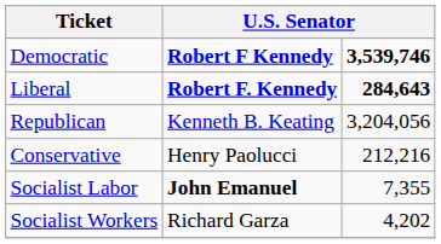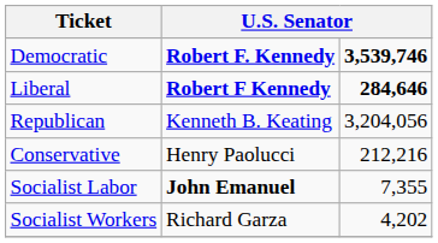 <table class=wikitable>
 <tr bgcolor=lightgrey>
 <th>Ticket</th>
 <th colspan=2><a href='#'>U.S. Senator</a></th>
 </tr>
 <tr>
 <td><a href='#'>Democratic</a></td>
-<td> <strong><a href='#'>Robert F Kennedy</a></strong></td>
+<td> <strong><a href='#'>Robert F. Kennedy</a></strong></td>
 <td align="right"><strong>3,539,746</strong></td>
 </tr>
 <tr>
 <td><a href='#'>Liberal</a></td>
-<td> <strong><a href='#'>Robert F. Kennedy</a></strong></td>
-<td align="right"><strong>284,643</strong></td>
+<td> <strong><a href='#'>Robert F Kennedy</a></strong></td>
+<td align="right"><strong>284,646</strong></td>
 </tr>
 <tr>
 <td><a href='#'>Republican</a></td>
 <td><a href='#'>Kenneth B. Keating</a></td>
 <td align="right">3,204,056</td>
 </tr>
 <tr>
 <td><a href='#'>Conservative</a></td>
 <td>Henry Paolucci</td>
 <td align="right">212,216</td>
 </tr>
 <tr>
 <td><a href='#'>Socialist Labor</a></td>
 <td><strong>John Emanuel</strong></td>
 <td align="right">7,355</td>
 </tr>
 <tr>
 <td><a href='#'>Socialist Workers</a></td>
 <td>Richard Garza</td>
 <td align="right">4,202</td>
 </tr>
 <tr>
 </tr>
 </table>
